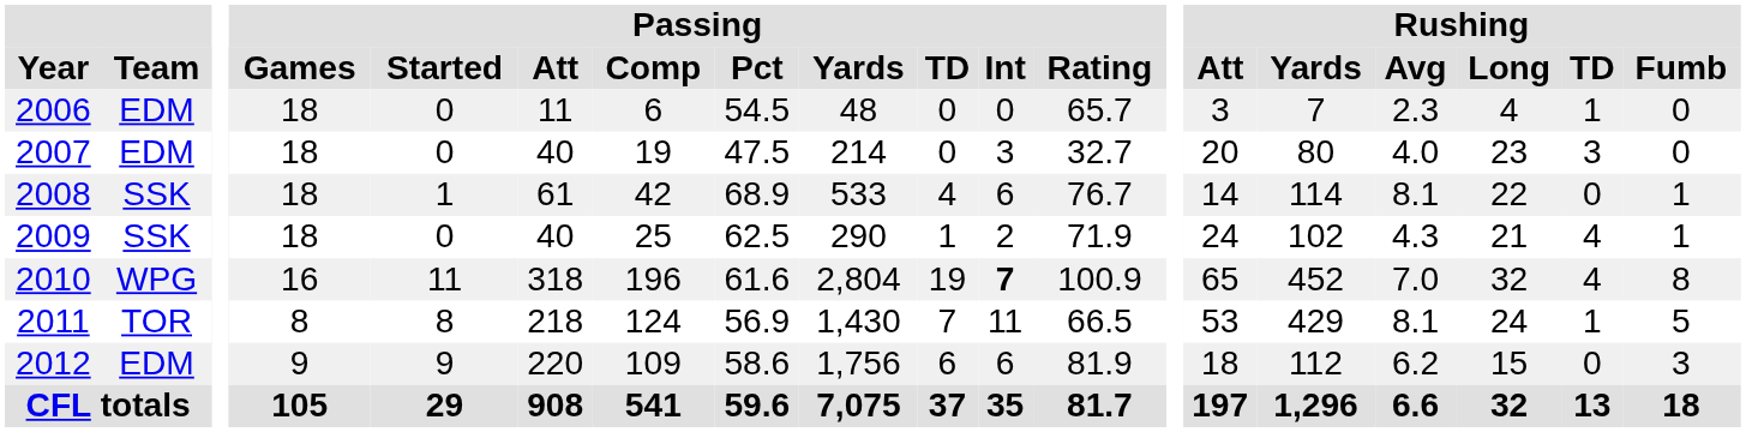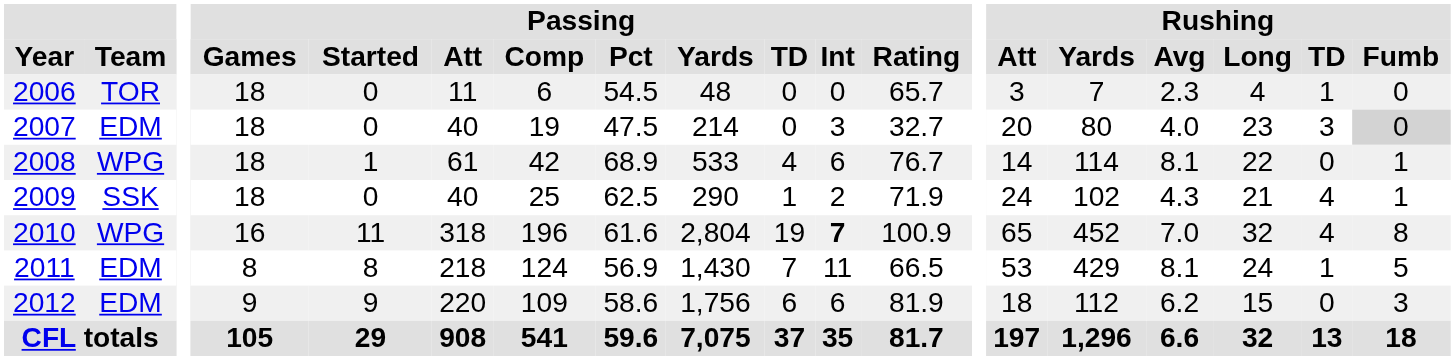 <table BORDER="0" CELLPADDING="1" CELLSPACING="0" width="65%" style="text-align:center">
 <tr bgcolor="#e0e0e0">
 <th colspan="2"></th>
 <th rowspan="99" bgcolor="#ffffff"> </th>
 <th colspan="9">Passing</th>
 <th rowspan="99" bgcolor="#ffffff"> </th>
 <th colspan="6">Rushing</th>
 </tr>
 <tr bgcolor="#e0e0e0">
 <th>Year</th>
 <th>Team</th>
 <th>Games</th>
 <th>Started</th>
 <th>Att</th>
 <th>Comp</th>
 <th>Pct</th>
 <th>Yards</th>
 <th>TD</th>
 <th>Int</th>
 <th>Rating</th>
 <th>Att</th>
 <th>Yards</th>
 <th>Avg</th>
 <th>Long</th>
 <th>TD</th>
 <th>Fumb</th>
 </tr>
 <tr ALIGN="center" bgcolor="#f0f0f0">
 <td><a href='#'>2006</a></td>
-<td><a href='#'>EDM</a></td>
+<td><a href='#'>TOR</a></td>
 <td>18</td>
 <td>0</td>
 <td>11</td>
 <td>6</td>
 <td>54.5</td>
 <td>48</td>
 <td>0</td>
 <td>0</td>
 <td>65.7</td>
 <td>3</td>
 <td>7</td>
 <td>2.3</td>
 <td>4</td>
 <td>1</td>
 <td>0</td>
 </tr>
 <tr ALIGN="center">
 <td><a href='#'>2007</a></td>
 <td><a href='#'>EDM</a></td>
 <td>18</td>
 <td>0</td>
 <td>40</td>
 <td>19</td>
 <td>47.5</td>
 <td>214</td>
 <td>0</td>
 <td>3</td>
 <td>32.7</td>
 <td>20</td>
 <td>80</td>
 <td>4.0</td>
 <td>23</td>
 <td>3</td>
-<td>0</td>
+<td style="background: lightgrey;">0</td>
 </tr>
 <tr ALIGN="center" bgcolor="#f0f0f0">
 <td><a href='#'>2008</a></td>
-<td><a href='#'>SSK</a></td>
+<td><a href='#'>WPG</a></td>
 <td>18</td>
 <td>1</td>
 <td>61</td>
 <td>42</td>
 <td>68.9</td>
 <td>533</td>
 <td>4</td>
 <td>6</td>
 <td>76.7</td>
 <td>14</td>
 <td>114</td>
 <td>8.1</td>
 <td>22</td>
 <td>0</td>
 <td>1</td>
 </tr>
 <tr ALIGN="center">
 <td><a href='#'>2009</a></td>
 <td><a href='#'>SSK</a></td>
 <td>18</td>
 <td>0</td>
 <td>40</td>
 <td>25</td>
 <td>62.5</td>
 <td>290</td>
 <td>1</td>
 <td>2</td>
 <td>71.9</td>
 <td>24</td>
 <td>102</td>
 <td>4.3</td>
 <td>21</td>
 <td>4</td>
 <td>1</td>
 </tr>
 <tr ALIGN="center" bgcolor="#f0f0f0">
 <td><a href='#'>2010</a></td>
 <td><a href='#'>WPG</a></td>
 <td>16</td>
 <td>11</td>
 <td>318</td>
 <td>196</td>
 <td>61.6</td>
 <td>2,804</td>
 <td>19</td>
 <td><strong>7</strong></td>
 <td>100.9</td>
 <td>65</td>
 <td>452</td>
 <td>7.0</td>
 <td>32</td>
 <td>4</td>
 <td>8</td>
 </tr>
 <tr ALIGN="center">
 <td><a href='#'>2011</a></td>
-<td><a href='#'>TOR</a></td>
+<td><a href='#'>EDM</a></td>
 <td>8</td>
 <td>8</td>
 <td>218</td>
 <td>124</td>
 <td>56.9</td>
 <td>1,430</td>
 <td>7</td>
 <td>11</td>
 <td>66.5</td>
 <td>53</td>
 <td>429</td>
 <td>8.1</td>
 <td>24</td>
 <td>1</td>
 <td>5</td>
 </tr>
 <tr ALIGN="center" bgcolor="#f0f0f0">
 <td><a href='#'>2012</a></td>
 <td><a href='#'>EDM</a></td>
 <td>9</td>
 <td>9</td>
 <td>220</td>
 <td>109</td>
 <td>58.6</td>
 <td>1,756</td>
 <td>6</td>
 <td>6</td>
 <td>81.9</td>
 <td>18</td>
 <td>112</td>
 <td>6.2</td>
 <td>15</td>
 <td>0</td>
 <td>3</td>
 </tr>
 <tr bgcolor="#e0e0e0">
 <th colspan="2"><a href='#'>CFL</a> totals</th>
 <th>105</th>
 <th>29</th>
 <th>908</th>
 <th>541</th>
 <th>59.6</th>
 <th>7,075</th>
 <th>37</th>
 <th>35</th>
 <th>81.7</th>
 <th>197</th>
 <th>1,296</th>
 <th>6.6</th>
 <th>32</th>
 <th>13</th>
 <th>18</th>
 </tr>
 </table>
